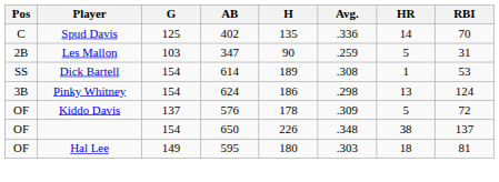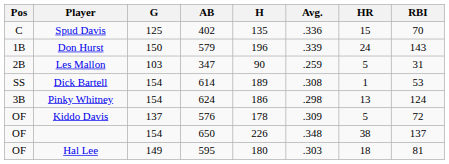 <table class="wikitable sortable">
 <tr>
 <th bgcolor="#DDDDFF" width="5%">Pos</th>
 <th bgcolor="#DDDDFF" width="16%">Player</th>
 <th bgcolor="#DDDDFF" width="9%">G</th>
 <th bgcolor="#DDDDFF" width="9%">AB</th>
 <th bgcolor="#DDDDFF" width="9%">H</th>
 <th bgcolor="#DDDDFF" width="9%">Avg.</th>
 <th bgcolor="#DDDDFF" width="9%">HR</th>
 <th bgcolor="#DDDDFF" width="9%">RBI</th>
 </tr>
 <tr align="center">
 <td>C</td>
 <td><a href='#'>Spud Davis</a></td>
 <td>125</td>
 <td>402</td>
 <td>135</td>
 <td>.336</td>
-<td>14</td>
+<td>15</td>
 <td>70</td>
+</tr>
+<tr align="center">
+<td>1B</td>
+<td><a href='#'>Don Hurst</a></td>
+<td>150</td>
+<td>579</td>
+<td>196</td>
+<td>.339</td>
+<td>24</td>
+<td>143</td>
 </tr>
 <tr align="center">
 <td>2B</td>
 <td><a href='#'>Les Mallon</a></td>
 <td>103</td>
 <td>347</td>
 <td>90</td>
 <td>.259</td>
 <td>5</td>
 <td>31</td>
 </tr>
 <tr align="center">
 <td>SS</td>
 <td><a href='#'>Dick Bartell</a></td>
 <td>154</td>
 <td>614</td>
 <td>189</td>
 <td>.308</td>
 <td>1</td>
 <td>53</td>
 </tr>
 <tr align="center">
 <td>3B</td>
 <td><a href='#'>Pinky Whitney</a></td>
 <td>154</td>
 <td>624</td>
 <td>186</td>
 <td>.298</td>
 <td>13</td>
 <td>124</td>
 </tr>
 <tr align="center">
 <td>OF</td>
 <td><a href='#'>Kiddo Davis</a></td>
 <td>137</td>
 <td>576</td>
 <td>178</td>
 <td>.309</td>
 <td>5</td>
 <td>72</td>
 </tr>
 <tr align="center">
 <td>OF</td>
 <td></td>
 <td>154</td>
 <td>650</td>
 <td>226</td>
 <td>.348</td>
 <td>38</td>
 <td>137</td>
 </tr>
 <tr align="center">
 <td>OF</td>
 <td><a href='#'>Hal Lee</a></td>
 <td>149</td>
 <td>595</td>
 <td>180</td>
 <td>.303</td>
 <td>18</td>
 <td>81</td>
 </tr>
 </table>
